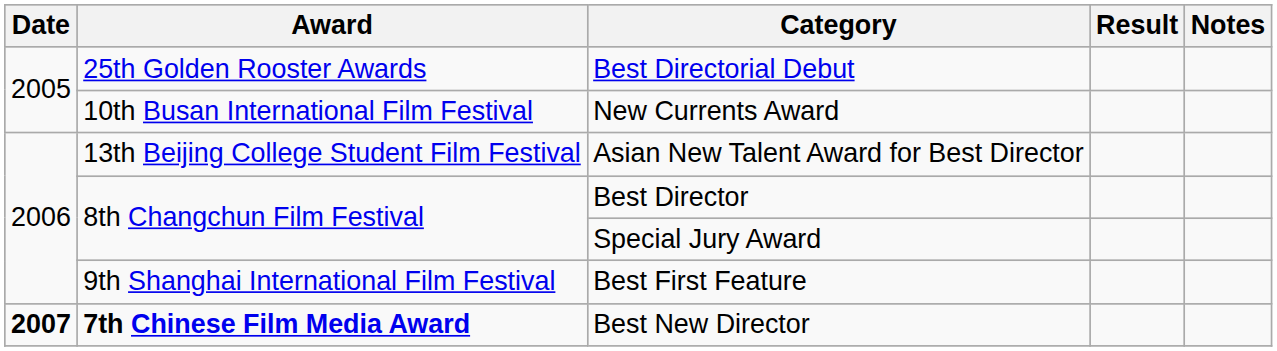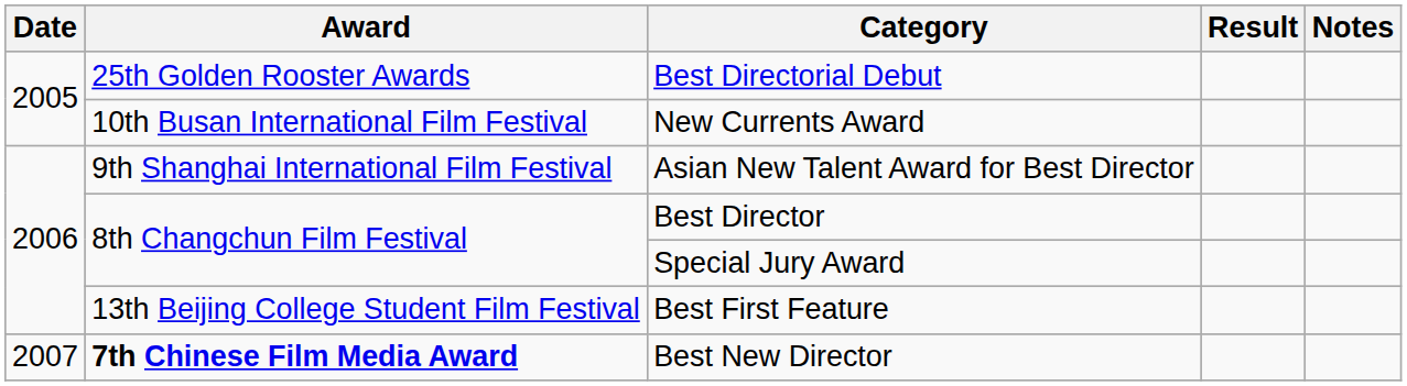 <table class="wikitable">
 <tr>
 <th>Date</th>
 <th>Award</th>
 <th>Category</th>
 <th>Result</th>
 <th>Notes</th>
 </tr>
 <tr>
 <td rowspan="2">2005</td>
 <td><a href='#'>25th Golden Rooster Awards</a></td>
 <td><a href='#'>Best Directorial Debut</a></td>
 <td></td>
 <td></td>
 </tr>
 <tr>
 <td>10th <a href='#'>Busan International Film Festival</a></td>
 <td>New Currents Award</td>
 <td></td>
 <td></td>
 </tr>
 <tr>
 <td rowspan="4">2006</td>
-<td>13th <a href='#'>Beijing College Student Film Festival</a></td>
+<td>9th <a href='#'>Shanghai International Film Festival</a></td>
 <td>Asian New Talent Award for Best Director</td>
 <td></td>
 <td></td>
 </tr>
 <tr>
 <td rowspan="2">8th <a href='#'>Changchun Film Festival</a></td>
 <td>Best Director</td>
 <td></td>
 <td></td>
 </tr>
 <tr>
 <td>Special Jury Award</td>
 <td></td>
 <td></td>
 </tr>
 <tr>
-<td>9th <a href='#'>Shanghai International Film Festival</a></td>
+<td>13th <a href='#'>Beijing College Student Film Festival</a></td>
 <td>Best First Feature</td>
 <td></td>
 <td></td>
 </tr>
 <tr>
-<td><strong>2007</strong></td>
+<td>2007</td>
 <td><strong>7th <a href='#'>Chinese Film Media Award</a></strong></td>
 <td>Best New Director</td>
 <td></td>
 <td></td>
 </tr>
 </table>
